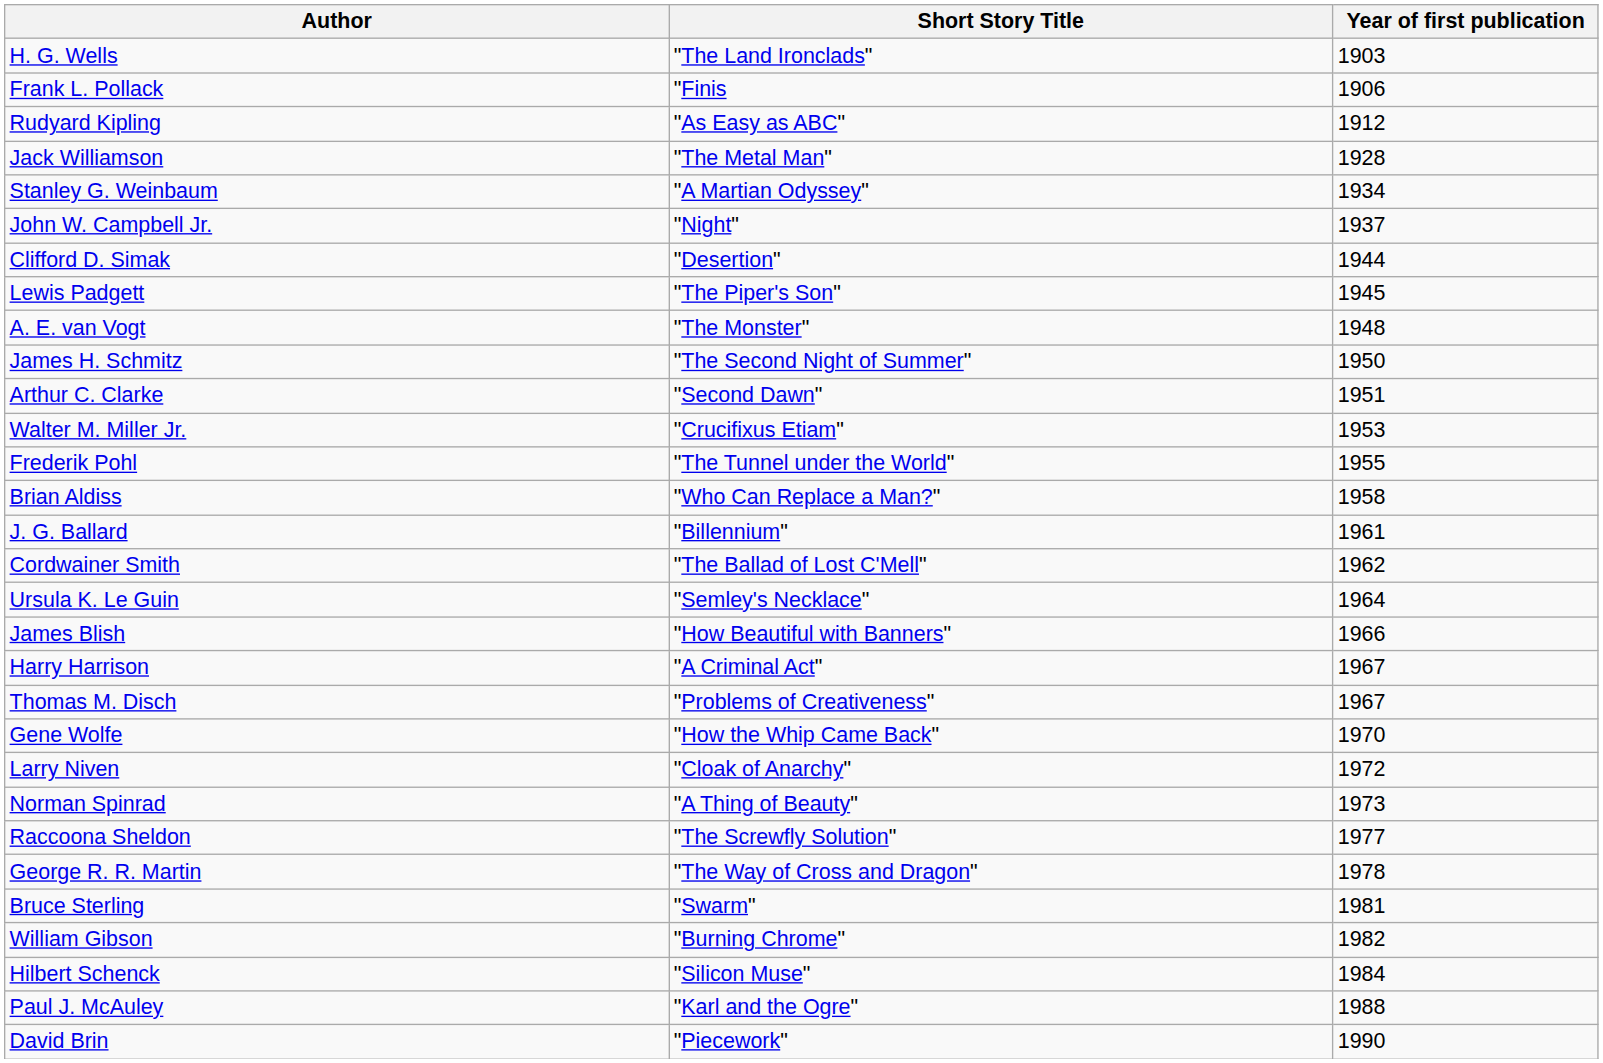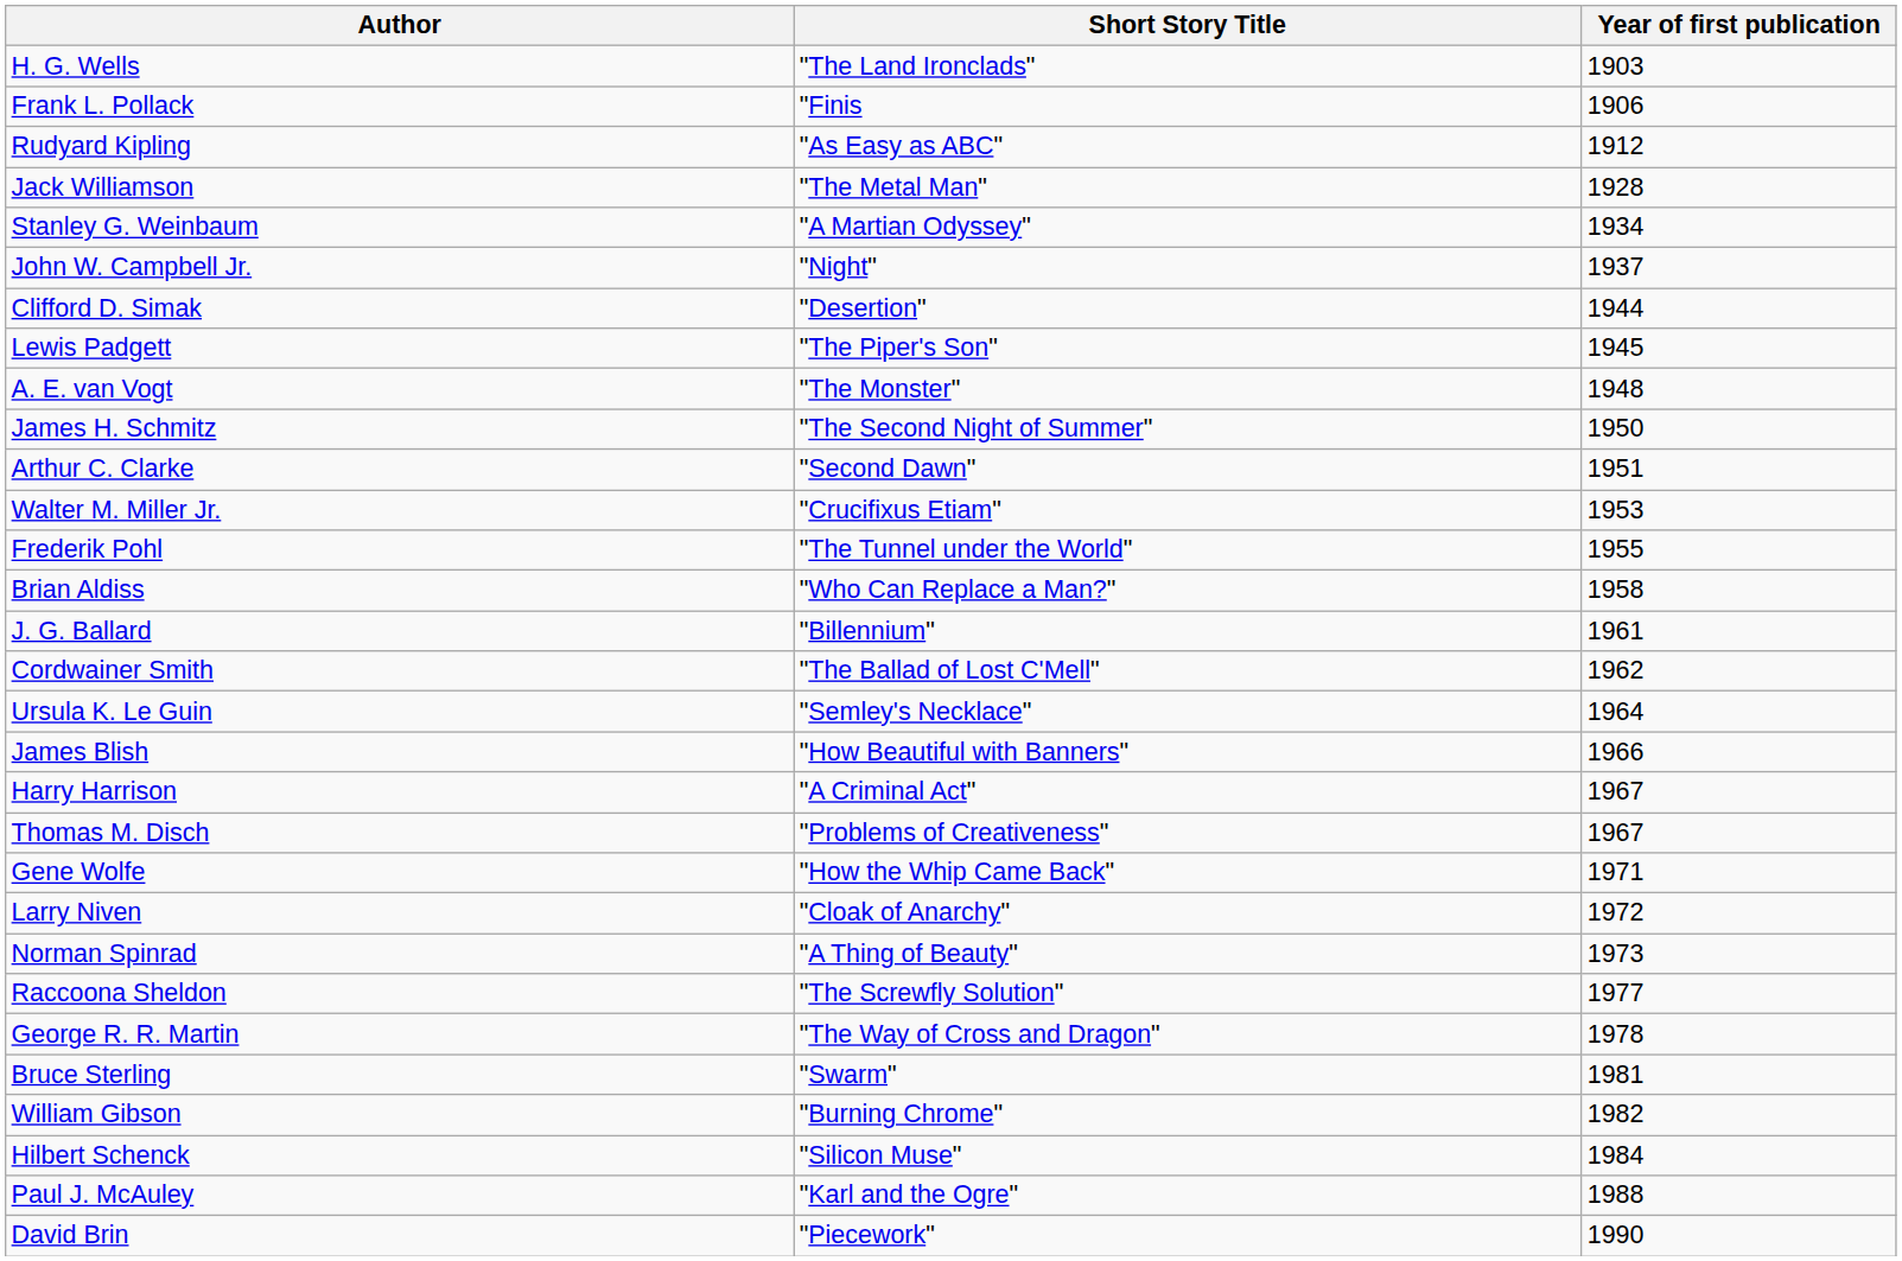 <table class="wikitable" width=60%>
 <tr>
 <th width=25%>Author</th>
 <th width=25%>Short Story Title</th>
 <th width=10%>Year of first publication</th>
 </tr>
 <tr>
 <td><a href='#'>H. G. Wells</a></td>
 <td>"<a href='#'>The Land Ironclads</a>"</td>
 <td>1903</td>
 </tr>
 <tr>
 <td><a href='#'>Frank L. Pollack</a></td>
 <td>"<a href='#'>Finis</a></td>
 <td>1906</td>
 </tr>
 <tr>
 <td><a href='#'>Rudyard Kipling</a></td>
 <td>"<a href='#'>As Easy as ABC</a>"</td>
 <td>1912</td>
 </tr>
 <tr>
 <td><a href='#'>Jack Williamson</a></td>
 <td>"<a href='#'>The Metal Man</a>"</td>
 <td>1928</td>
 </tr>
 <tr>
 <td><a href='#'>Stanley G. Weinbaum</a></td>
 <td>"<a href='#'>A Martian Odyssey</a>"</td>
 <td>1934</td>
 </tr>
 <tr>
 <td><a href='#'>John W. Campbell Jr.</a></td>
 <td>"<a href='#'>Night</a>"</td>
 <td>1937</td>
 </tr>
 <tr>
 <td><a href='#'>Clifford D. Simak</a></td>
 <td>"<a href='#'>Desertion</a>"</td>
 <td>1944</td>
 </tr>
 <tr>
 <td><a href='#'>Lewis Padgett</a></td>
 <td>"<a href='#'>The Piper's Son</a>"</td>
 <td>1945</td>
 </tr>
 <tr>
 <td><a href='#'>A. E. van Vogt</a></td>
 <td>"<a href='#'>The Monster</a>"</td>
 <td>1948</td>
 </tr>
 <tr>
 <td><a href='#'>James H. Schmitz</a></td>
 <td>"<a href='#'>The Second Night of Summer</a>"</td>
 <td>1950</td>
 </tr>
 <tr>
 <td><a href='#'>Arthur C. Clarke</a></td>
 <td>"<a href='#'>Second Dawn</a>"</td>
 <td>1951</td>
 </tr>
 <tr>
 <td><a href='#'>Walter M. Miller Jr.</a></td>
 <td>"<a href='#'>Crucifixus Etiam</a>"</td>
 <td>1953</td>
 </tr>
 <tr>
 <td><a href='#'>Frederik Pohl</a></td>
 <td>"<a href='#'>The Tunnel under the World</a>"</td>
 <td>1955</td>
 </tr>
 <tr>
 <td><a href='#'>Brian Aldiss</a></td>
 <td>"<a href='#'>Who Can Replace a Man?</a>"</td>
 <td>1958</td>
 </tr>
 <tr>
 <td><a href='#'>J. G. Ballard</a></td>
 <td>"<a href='#'>Billennium</a>"</td>
 <td>1961</td>
 </tr>
 <tr>
 <td><a href='#'>Cordwainer Smith</a></td>
 <td>"<a href='#'>The Ballad of Lost C'Mell</a>"</td>
 <td>1962</td>
 </tr>
 <tr>
 <td><a href='#'>Ursula K. Le Guin</a></td>
 <td>"<a href='#'>Semley's Necklace</a>"</td>
 <td>1964</td>
 </tr>
 <tr>
 <td><a href='#'>James Blish</a></td>
 <td>"<a href='#'>How Beautiful with Banners</a>"</td>
 <td>1966</td>
 </tr>
 <tr>
 <td><a href='#'>Harry Harrison</a></td>
 <td>"<a href='#'>A Criminal Act</a>"</td>
 <td>1967</td>
 </tr>
 <tr>
 <td><a href='#'>Thomas M. Disch</a></td>
 <td>"<a href='#'>Problems of Creativeness</a>"</td>
 <td>1967</td>
 </tr>
 <tr>
 <td><a href='#'>Gene Wolfe</a></td>
 <td>"<a href='#'>How the Whip Came Back</a>"</td>
-<td>1970</td>
+<td>1971</td>
 </tr>
 <tr>
 <td><a href='#'>Larry Niven</a></td>
 <td>"<a href='#'>Cloak of Anarchy</a>"</td>
 <td>1972</td>
 </tr>
 <tr>
 <td><a href='#'>Norman Spinrad</a></td>
 <td>"<a href='#'>A Thing of Beauty</a>"</td>
 <td>1973</td>
 </tr>
 <tr>
 <td><a href='#'>Raccoona Sheldon</a></td>
 <td>"<a href='#'>The Screwfly Solution</a>"</td>
 <td>1977</td>
 </tr>
 <tr>
 <td><a href='#'>George R. R. Martin</a></td>
 <td>"<a href='#'>The Way of Cross and Dragon</a>"</td>
 <td>1978</td>
 </tr>
 <tr>
 <td><a href='#'>Bruce Sterling</a></td>
 <td>"<a href='#'>Swarm</a>"</td>
 <td>1981</td>
 </tr>
 <tr>
 <td><a href='#'>William Gibson</a></td>
 <td>"<a href='#'>Burning Chrome</a>"</td>
 <td>1982</td>
 </tr>
 <tr>
 <td><a href='#'>Hilbert Schenck</a></td>
 <td>"<a href='#'>Silicon Muse</a>"</td>
 <td>1984</td>
 </tr>
 <tr>
 <td><a href='#'>Paul J. McAuley</a></td>
 <td>"<a href='#'>Karl and the Ogre</a>"</td>
 <td>1988</td>
 </tr>
 <tr>
 <td><a href='#'>David Brin</a></td>
 <td>"<a href='#'>Piecework</a>"</td>
 <td>1990</td>
 </tr>
 </table>
